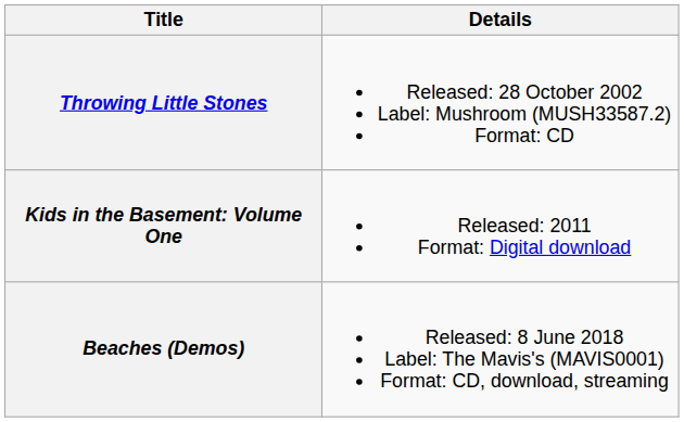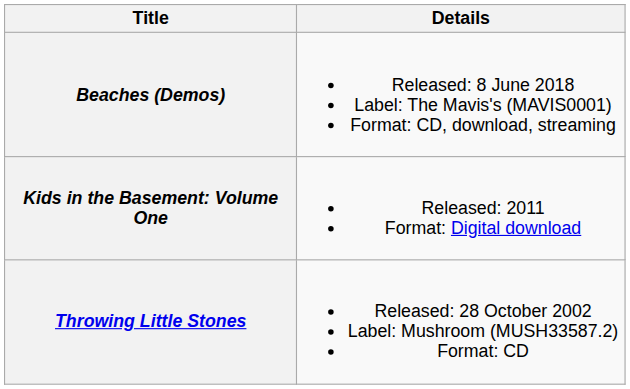 <table class="wikitable plainrowheaders" style="text-align:center;">
 <tr>
 <th scope="col" style="width:16em;">Title</th>
 <th scope="col" style="width:18em;">Details</th>
 </tr>
 <tr>
-<th scope="row"><em><a href='#'>Throwing Little Stones</a></em></th>
-<td><br><ul><li>Released: 28 October 2002</li><li>Label: Mushroom (MUSH33587.2)</li><li>Format: CD</li></ul></td>
+<th scope="row"><em>Beaches (Demos)</em></th>
+<td><br><ul><li>Released: 8 June 2018</li><li>Label: The Mavis's (MAVIS0001)</li><li>Format: CD, download, streaming</li></ul></td>
 </tr>
 <tr>
 <th scope="row"><em>Kids in the Basement: Volume One</em></th>
 <td><br><ul><li>Released: 2011</li><li>Format: <a href='#'>Digital download</a></li></ul></td>
 </tr>
 <tr>
-<th scope="row"><em>Beaches (Demos)</em></th>
-<td><br><ul><li>Released: 8 June 2018</li><li>Label: The Mavis's (MAVIS0001)</li><li>Format: CD, download, streaming</li></ul></td>
+<th scope="row"><em><a href='#'>Throwing Little Stones</a></em></th>
+<td><br><ul><li>Released: 28 October 2002</li><li>Label: Mushroom (MUSH33587.2)</li><li>Format: CD</li></ul></td>
 </tr>
 </table>
